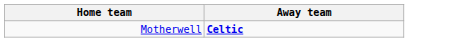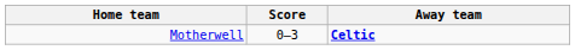 <table class="wikitable" ceelpadding=4 style="border-collapse: collapse;">
 <tr>
 <th align="right" width="250">Home team</th>
+<th align="center" width="80"> Score </th>
 <th align="left" width="250">Away team</th>
 </tr>
 <tr>
 <td style="text-align: right;"><a href='#'>Motherwell</a></td>
+<td style="text-align: center;">0–3</td>
 <td style="text-align: left;"><strong><a href='#'>Celtic</a></strong></td>
 </tr>
 </table>
